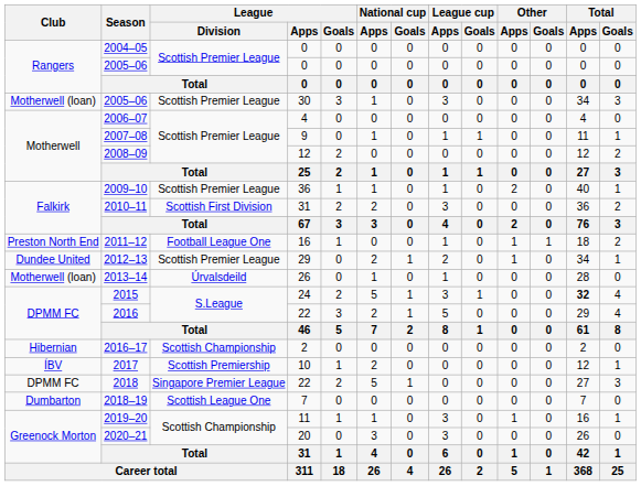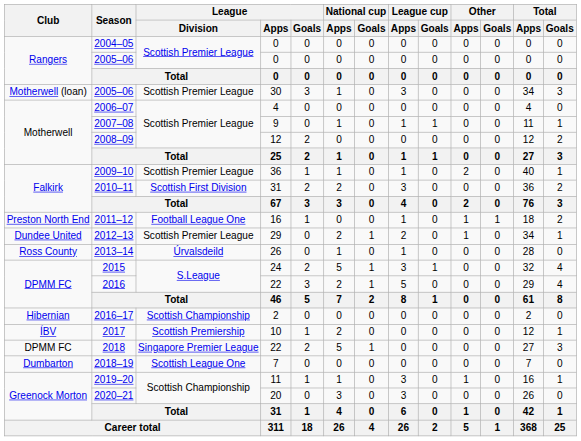 <table class="wikitable" style="text-align:center">
 <tr>
 <th rowspan="2">Club</th>
 <th rowspan="2">Season</th>
 <th colspan="3">League</th>
 <th colspan="2">National cup</th>
 <th colspan="2">League cup</th>
 <th colspan="2">Other</th>
 <th colspan="2">Total</th>
 </tr>
 <tr>
 <th>Division</th>
 <th>Apps</th>
 <th>Goals</th>
 <th>Apps</th>
 <th>Goals</th>
 <th>Apps</th>
 <th>Goals</th>
 <th>Apps</th>
 <th>Goals</th>
 <th>Apps</th>
 <th>Goals</th>
 </tr>
 <tr>
 <td rowspan="3"><a href='#'>Rangers</a></td>
 <td><a href='#'>2004–05</a></td>
 <td rowspan="2"><a href='#'>Scottish Premier League</a></td>
 <td>0</td>
 <td>0</td>
 <td>0</td>
 <td>0</td>
 <td>0</td>
 <td>0</td>
 <td>0</td>
 <td>0</td>
 <td>0</td>
 <td>0</td>
 </tr>
 <tr>
 <td><a href='#'>2005–06</a></td>
 <td>0</td>
 <td>0</td>
 <td>0</td>
 <td>0</td>
 <td>0</td>
 <td>0</td>
 <td>0</td>
 <td>0</td>
 <td>0</td>
 <td>0</td>
 </tr>
 <tr>
 <th colspan="2">Total</th>
 <th>0</th>
 <th>0</th>
 <th>0</th>
 <th>0</th>
 <th>0</th>
 <th>0</th>
 <th>0</th>
 <th>0</th>
 <th>0</th>
 <th>0</th>
 </tr>
 <tr>
 <td><a href='#'>Motherwell</a> (loan)</td>
 <td><a href='#'>2005–06</a></td>
 <td>Scottish Premier League</td>
 <td>30</td>
 <td>3</td>
 <td>1</td>
 <td>0</td>
 <td>3</td>
 <td>0</td>
 <td>0</td>
 <td>0</td>
 <td>34</td>
 <td>3</td>
 </tr>
 <tr>
 <td rowspan="4">Motherwell</td>
 <td><a href='#'>2006–07</a></td>
 <td rowspan="3">Scottish Premier League</td>
 <td>4</td>
 <td>0</td>
 <td>0</td>
 <td>0</td>
 <td>0</td>
 <td>0</td>
 <td>0</td>
 <td>0</td>
 <td>4</td>
 <td>0</td>
 </tr>
 <tr>
 <td><a href='#'>2007–08</a></td>
 <td>9</td>
 <td>0</td>
 <td>1</td>
 <td>0</td>
 <td>1</td>
 <td>1</td>
 <td>0</td>
 <td>0</td>
 <td>11</td>
 <td>1</td>
 </tr>
 <tr>
 <td><a href='#'>2008–09</a></td>
 <td>12</td>
 <td>2</td>
 <td>0</td>
 <td>0</td>
 <td>0</td>
 <td>0</td>
 <td>0</td>
 <td>0</td>
 <td>12</td>
 <td>2</td>
 </tr>
 <tr>
 <th colspan="2">Total</th>
 <th>25</th>
 <th>2</th>
 <th>1</th>
 <th>0</th>
 <th>1</th>
 <th>1</th>
 <th>0</th>
 <th>0</th>
 <th>27</th>
 <th>3</th>
 </tr>
 <tr>
 <td rowspan="3"><a href='#'>Falkirk</a></td>
 <td><a href='#'>2009–10</a></td>
 <td>Scottish Premier League</td>
 <td>36</td>
 <td>1</td>
 <td>1</td>
 <td>0</td>
 <td>1</td>
 <td>0</td>
 <td>2</td>
 <td>0</td>
 <td>40</td>
 <td>1</td>
 </tr>
 <tr>
 <td><a href='#'>2010–11</a></td>
 <td><a href='#'>Scottish First Division</a></td>
 <td>31</td>
 <td>2</td>
 <td>2</td>
 <td>0</td>
 <td>3</td>
 <td>0</td>
 <td>0</td>
 <td>0</td>
 <td>36</td>
 <td>2</td>
 </tr>
 <tr>
 <th colspan="2">Total</th>
 <th>67</th>
 <th>3</th>
 <th>3</th>
 <th>0</th>
 <th>4</th>
 <th>0</th>
 <th>2</th>
 <th>0</th>
 <th>76</th>
 <th>3</th>
 </tr>
 <tr>
 <td><a href='#'>Preston North End</a></td>
 <td><a href='#'>2011–12</a></td>
 <td><a href='#'>Football League One</a></td>
 <td>16</td>
 <td>1</td>
 <td>0</td>
 <td>0</td>
 <td>1</td>
 <td>0</td>
 <td>1</td>
 <td>1</td>
 <td>18</td>
 <td>2</td>
 </tr>
 <tr>
 <td><a href='#'>Dundee United</a></td>
 <td><a href='#'>2012–13</a></td>
 <td>Scottish Premier League</td>
 <td>29</td>
 <td>0</td>
 <td>2</td>
 <td>1</td>
 <td>2</td>
 <td>0</td>
 <td>1</td>
 <td>0</td>
 <td>34</td>
 <td>1</td>
 </tr>
 <tr>
-<td><a href='#'>Motherwell</a> (loan)</td>
+<td><a href='#'>Ross County</a></td>
 <td><a href='#'>2013–14</a></td>
 <td><a href='#'>Úrvalsdeild</a></td>
 <td>26</td>
 <td>0</td>
 <td>1</td>
 <td>0</td>
 <td>1</td>
 <td>0</td>
 <td>0</td>
 <td>0</td>
 <td>28</td>
 <td>0</td>
 </tr>
 <tr>
 <td rowspan="3"><a href='#'>DPMM FC</a></td>
 <td><a href='#'>2015</a></td>
 <td rowspan="2"><a href='#'>S.League</a></td>
 <td>24</td>
 <td>2</td>
 <td>5</td>
 <td>1</td>
 <td>3</td>
 <td>1</td>
 <td>0</td>
 <td>0</td>
-<td><strong>32</strong></td>
+<td>32</td>
 <td>4</td>
 </tr>
 <tr>
 <td><a href='#'>2016</a></td>
 <td>22</td>
 <td>3</td>
 <td>2</td>
 <td>1</td>
 <td>5</td>
 <td>0</td>
 <td>0</td>
 <td>0</td>
 <td>29</td>
 <td>4</td>
 </tr>
 <tr>
 <th colspan="2">Total</th>
 <th>46</th>
 <th>5</th>
 <th>7</th>
 <th>2</th>
 <th>8</th>
 <th>1</th>
 <th>0</th>
 <th>0</th>
 <th>61</th>
 <th>8</th>
 </tr>
 <tr>
 <td><a href='#'>Hibernian</a></td>
 <td><a href='#'>2016–17</a></td>
 <td><a href='#'>Scottish Championship</a></td>
 <td>2</td>
 <td>0</td>
 <td>0</td>
 <td>0</td>
 <td>0</td>
 <td>0</td>
 <td>0</td>
 <td>0</td>
 <td>2</td>
 <td>0</td>
 </tr>
 <tr>
 <td><a href='#'>ÍBV</a></td>
 <td><a href='#'>2017</a></td>
 <td><a href='#'>Scottish Premiership</a></td>
 <td>10</td>
 <td>1</td>
 <td>2</td>
 <td>0</td>
 <td>0</td>
 <td>0</td>
 <td>0</td>
 <td>0</td>
 <td>12</td>
 <td>1</td>
 </tr>
 <tr>
 <td>DPMM FC</td>
 <td><a href='#'>2018</a></td>
 <td><a href='#'>Singapore Premier League</a></td>
 <td>22</td>
 <td>2</td>
 <td>5</td>
 <td>1</td>
 <td>0</td>
 <td>0</td>
 <td>0</td>
 <td>0</td>
 <td>27</td>
 <td>3</td>
 </tr>
 <tr>
 <td><a href='#'>Dumbarton</a></td>
 <td><a href='#'>2018–19</a></td>
 <td><a href='#'>Scottish League One</a></td>
 <td>7</td>
 <td>0</td>
 <td>0</td>
 <td>0</td>
 <td>0</td>
 <td>0</td>
 <td>0</td>
 <td>0</td>
 <td>7</td>
 <td>0</td>
 </tr>
 <tr>
 <td rowspan="3"><a href='#'>Greenock Morton</a></td>
 <td><a href='#'>2019–20</a></td>
 <td rowspan="2">Scottish Championship</td>
 <td>11</td>
 <td>1</td>
 <td>1</td>
 <td>0</td>
 <td>3</td>
 <td>0</td>
 <td>1</td>
 <td>0</td>
 <td>16</td>
 <td>1</td>
 </tr>
 <tr>
 <td><a href='#'>2020–21</a></td>
 <td>20</td>
 <td>0</td>
 <td>3</td>
 <td>0</td>
 <td>3</td>
 <td>0</td>
 <td>0</td>
 <td>0</td>
 <td>26</td>
 <td>0</td>
 </tr>
 <tr>
 <th colspan="2">Total</th>
 <th>31</th>
 <th>1</th>
 <th>4</th>
 <th>0</th>
 <th>6</th>
 <th>0</th>
 <th>1</th>
 <th>0</th>
 <th>42</th>
 <th>1</th>
 </tr>
 <tr>
 <th colspan="3">Career total</th>
 <th>311</th>
 <th>18</th>
 <th>26</th>
 <th>4</th>
 <th>26</th>
 <th>2</th>
 <th>5</th>
 <th>1</th>
 <th>368</th>
 <th>25</th>
 </tr>
 </table>
